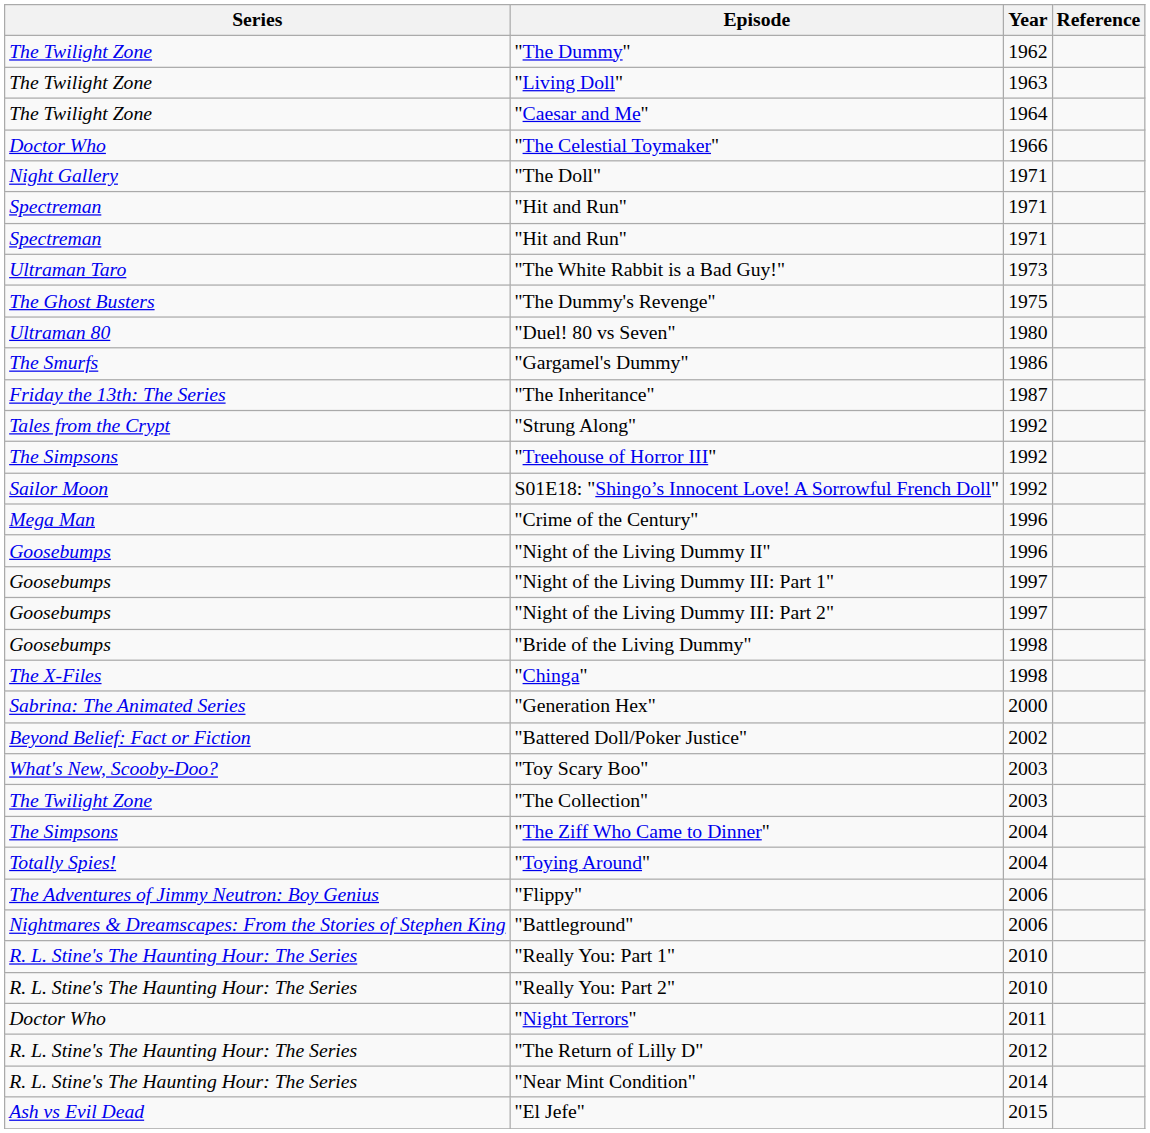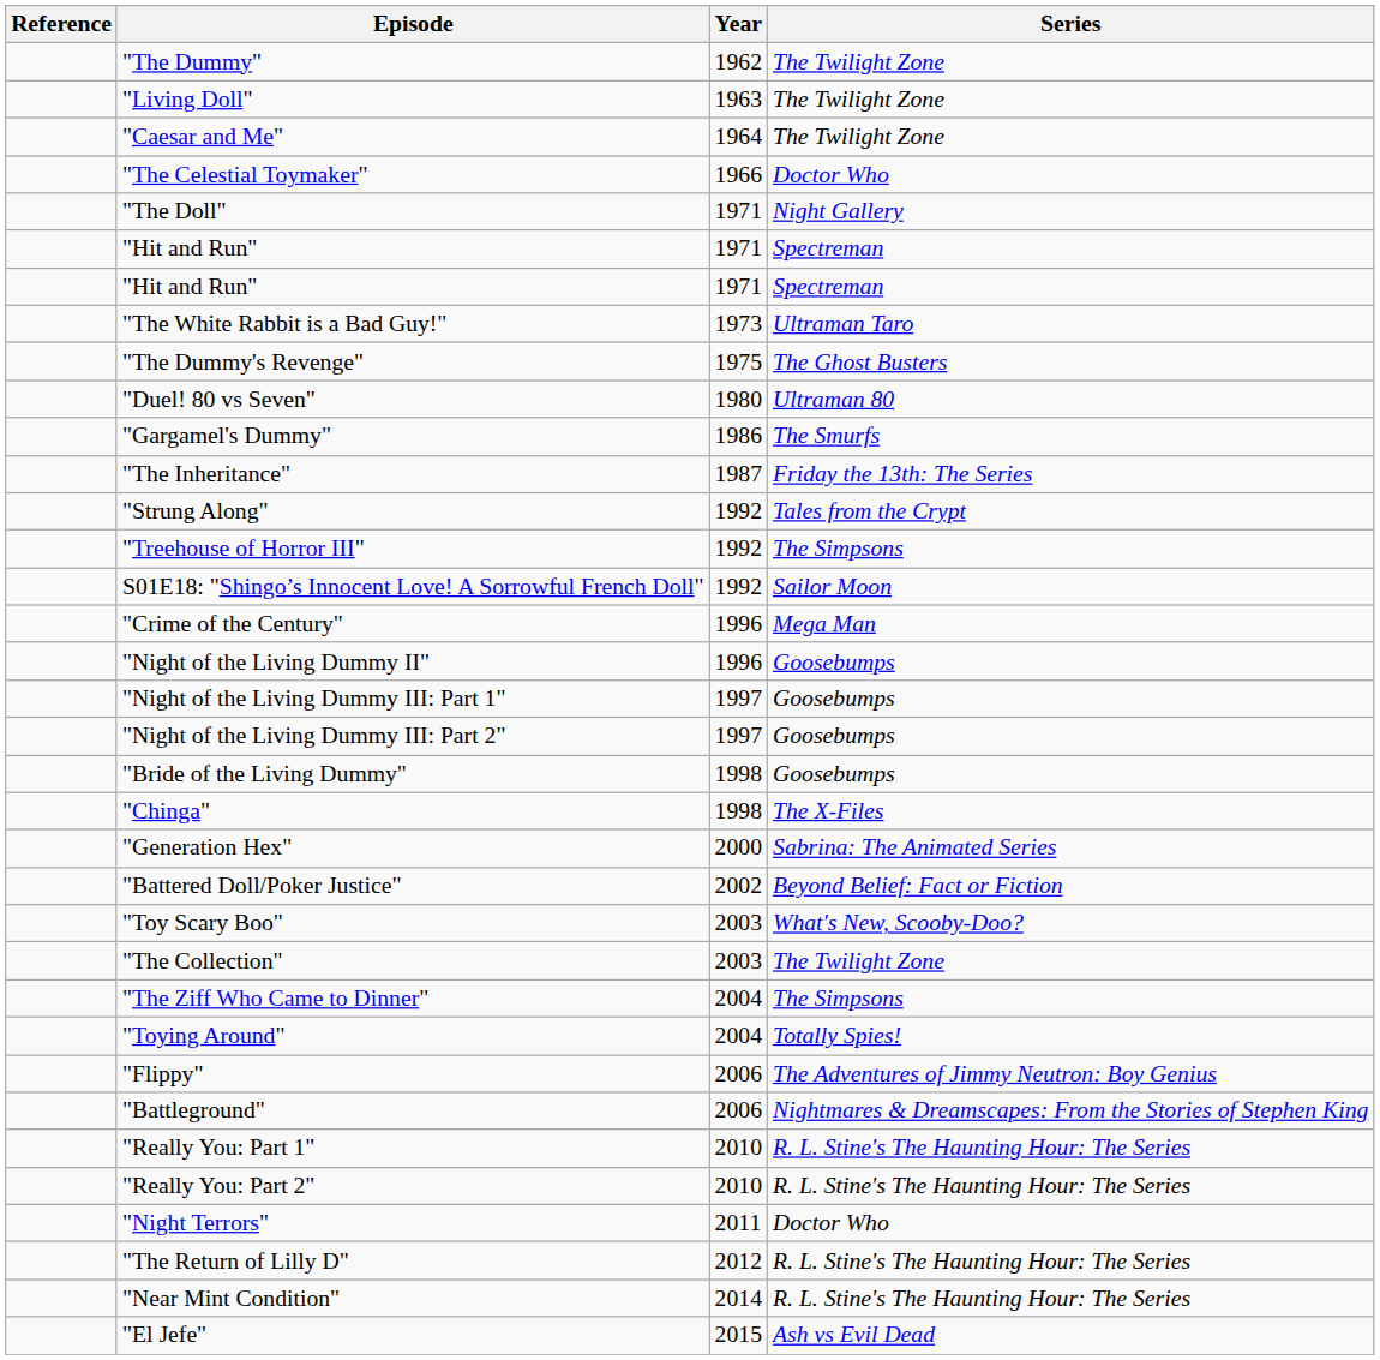 <table class="wikitable sortable" border="1">
 <tr>
-<th scope="col">Series</th>
+<th scope="col" class="unsortable">Reference</th>
 <th scope="col">Episode</th>
 <th scope="col">Year</th>
-<th scope="col" class="unsortable">Reference</th>
+<th scope="col">Series</th>
 </tr>
 <tr>
-<td><em><a href='#'>The Twilight Zone</a></em></td>
+<td></td>
 <td>"<a href='#'>The Dummy</a>"</td>
 <td>1962</td>
-<td></td>
+<td><em><a href='#'>The Twilight Zone</a></em></td>
 </tr>
 <tr>
-<td><em>The Twilight Zone</em></td>
+<td></td>
 <td>"<a href='#'>Living Doll</a>"</td>
 <td>1963</td>
-<td></td>
+<td><em>The Twilight Zone</em></td>
 </tr>
 <tr>
-<td><em>The Twilight Zone</em></td>
+<td></td>
 <td>"<a href='#'>Caesar and Me</a>"</td>
 <td>1964</td>
-<td></td>
+<td><em>The Twilight Zone</em></td>
 </tr>
 <tr>
-<td><em><a href='#'>Doctor Who</a></em></td>
+<td></td>
 <td>"<a href='#'>The Celestial Toymaker</a>"</td>
 <td>1966</td>
-<td></td>
+<td><em><a href='#'>Doctor Who</a></em></td>
 </tr>
 <tr>
-<td><em><a href='#'>Night Gallery</a></em></td>
+<td></td>
 <td>"The Doll"</td>
 <td>1971</td>
-<td></td>
+<td><em><a href='#'>Night Gallery</a></em></td>
 </tr>
 <tr>
-<td><em><a href='#'>Spectreman</a></em></td>
+<td></td>
 <td>"Hit and Run"</td>
 <td>1971</td>
-<td></td>
+<td><em><a href='#'>Spectreman</a></em></td>
 </tr>
 <tr>
-<td><em><a href='#'>Spectreman</a></em></td>
+<td></td>
 <td>"Hit and Run"</td>
 <td>1971</td>
-<td></td>
+<td><em><a href='#'>Spectreman</a></em></td>
 </tr>
 <tr>
-<td><em><a href='#'>Ultraman Taro</a></em></td>
+<td></td>
 <td>"The White Rabbit is a Bad Guy!"</td>
 <td>1973</td>
-<td></td>
+<td><em><a href='#'>Ultraman Taro</a></em></td>
 </tr>
 <tr>
-<td><em><a href='#'>The Ghost Busters</a></em></td>
+<td></td>
 <td>"The Dummy's Revenge"</td>
 <td>1975</td>
-<td></td>
+<td><em><a href='#'>The Ghost Busters</a></em></td>
 </tr>
 <tr>
-<td><em><a href='#'>Ultraman 80</a></em></td>
+<td></td>
 <td>"Duel! 80 vs Seven"</td>
 <td>1980</td>
-<td></td>
+<td><em><a href='#'>Ultraman 80</a></em></td>
 </tr>
 <tr>
-<td><em><a href='#'>The Smurfs</a></em></td>
+<td></td>
 <td>"Gargamel's Dummy"</td>
 <td>1986</td>
-<td></td>
+<td><em><a href='#'>The Smurfs</a></em></td>
 </tr>
 <tr>
-<td><em> <a href='#'>Friday the 13th: The Series </a></em></td>
+<td></td>
 <td>"The Inheritance"</td>
 <td>1987</td>
-<td></td>
+<td><em> <a href='#'>Friday the 13th: The Series </a></em></td>
 </tr>
 <tr>
-<td><em><a href='#'>Tales from the Crypt</a></em></td>
+<td></td>
 <td>"Strung Along"</td>
 <td>1992</td>
-<td></td>
+<td><em><a href='#'>Tales from the Crypt</a></em></td>
 </tr>
 <tr>
-<td><em><a href='#'>The Simpsons</a></em></td>
+<td></td>
 <td>"<a href='#'>Treehouse of Horror III</a>"</td>
 <td>1992</td>
-<td></td>
+<td><em><a href='#'>The Simpsons</a></em></td>
 </tr>
 <tr>
-<td><em><a href='#'>Sailor Moon</a></em></td>
+<td></td>
 <td>S01E18: "<a href='#'>Shingo’s Innocent Love! A Sorrowful French Doll</a>"</td>
 <td>1992</td>
-<td></td>
+<td><em><a href='#'>Sailor Moon</a></em></td>
 </tr>
 <tr>
-<td><em><a href='#'>Mega Man</a></em></td>
+<td></td>
 <td>"Crime of the Century"</td>
 <td>1996</td>
-<td></td>
+<td><em><a href='#'>Mega Man</a></em></td>
 </tr>
 <tr>
-<td><em><a href='#'>Goosebumps</a></em></td>
+<td></td>
 <td>"Night of the Living Dummy II"</td>
 <td>1996</td>
-<td></td>
+<td><em><a href='#'>Goosebumps</a></em></td>
 </tr>
 <tr>
-<td><em>Goosebumps</em></td>
+<td></td>
 <td>"Night of the Living Dummy III: Part 1"</td>
 <td>1997</td>
-<td></td>
+<td><em>Goosebumps</em></td>
 </tr>
 <tr>
-<td><em>Goosebumps</em></td>
+<td></td>
 <td>"Night of the Living Dummy III: Part 2"</td>
 <td>1997</td>
-<td></td>
+<td><em>Goosebumps</em></td>
 </tr>
 <tr>
-<td><em>Goosebumps</em></td>
+<td></td>
 <td>"Bride of the Living Dummy"</td>
 <td>1998</td>
-<td></td>
+<td><em>Goosebumps</em></td>
 </tr>
 <tr>
-<td><em><a href='#'>The X-Files</a></em></td>
+<td></td>
 <td>"<a href='#'>Chinga</a>"</td>
 <td>1998</td>
-<td></td>
+<td><em><a href='#'>The X-Files</a></em></td>
 </tr>
 <tr>
-<td><em><a href='#'>Sabrina: The Animated Series</a></em></td>
+<td></td>
 <td>"Generation Hex"</td>
 <td>2000</td>
-<td></td>
+<td><em><a href='#'>Sabrina: The Animated Series</a></em></td>
 </tr>
 <tr>
-<td><em><a href='#'>Beyond Belief: Fact or Fiction</a></em></td>
+<td></td>
 <td>"Battered Doll/Poker Justice"</td>
 <td>2002</td>
-<td></td>
+<td><em><a href='#'>Beyond Belief: Fact or Fiction</a></em></td>
 </tr>
 <tr>
-<td><em><a href='#'>What's New, Scooby-Doo?</a></em></td>
+<td></td>
 <td>"Toy Scary Boo"</td>
 <td>2003</td>
-<td></td>
+<td><em><a href='#'>What's New, Scooby-Doo?</a></em></td>
 </tr>
 <tr>
-<td><em><a href='#'>The Twilight Zone</a></em></td>
+<td></td>
 <td>"The Collection"</td>
 <td>2003</td>
-<td></td>
+<td><em><a href='#'>The Twilight Zone</a></em></td>
 </tr>
 <tr>
-<td><em><a href='#'>The Simpsons</a></em></td>
+<td></td>
 <td>"<a href='#'>The Ziff Who Came to Dinner</a>"</td>
 <td>2004</td>
-<td></td>
+<td><em><a href='#'>The Simpsons</a></em></td>
 </tr>
 <tr>
-<td><em><a href='#'>Totally Spies!</a></em></td>
+<td></td>
 <td>"<a href='#'>Toying Around</a>"</td>
 <td>2004</td>
-<td></td>
+<td><em><a href='#'>Totally Spies!</a></em></td>
 </tr>
 <tr>
-<td><em><a href='#'>The Adventures of Jimmy Neutron: Boy Genius</a></em></td>
+<td></td>
 <td>"Flippy"</td>
 <td>2006</td>
-<td></td>
+<td><em><a href='#'>The Adventures of Jimmy Neutron: Boy Genius</a></em></td>
 </tr>
 <tr>
-<td><em><a href='#'>Nightmares & Dreamscapes: From the Stories of Stephen King</a></em></td>
+<td></td>
 <td>"Battleground"</td>
 <td>2006</td>
-<td></td>
+<td><em><a href='#'>Nightmares & Dreamscapes: From the Stories of Stephen King</a></em></td>
 </tr>
 <tr>
-<td><em><a href='#'>R. L. Stine's The Haunting Hour: The Series</a></em></td>
+<td></td>
 <td>"Really You: Part 1"</td>
 <td>2010</td>
-<td></td>
+<td><em><a href='#'>R. L. Stine's The Haunting Hour: The Series</a></em></td>
 </tr>
 <tr>
-<td><em>R. L. Stine's The Haunting Hour: The Series</em></td>
+<td></td>
 <td>"Really You: Part 2"</td>
 <td>2010</td>
-<td></td>
+<td><em>R. L. Stine's The Haunting Hour: The Series</em></td>
 </tr>
 <tr>
-<td><em>Doctor Who</em></td>
+<td></td>
 <td>"<a href='#'>Night Terrors</a>"</td>
 <td>2011</td>
-<td></td>
+<td><em>Doctor Who</em></td>
 </tr>
 <tr>
-<td><em>R. L. Stine's The Haunting Hour: The Series</em></td>
+<td></td>
 <td>"The Return of Lilly D"</td>
 <td>2012</td>
-<td></td>
+<td><em>R. L. Stine's The Haunting Hour: The Series</em></td>
 </tr>
 <tr>
-<td><em>R. L. Stine's The Haunting Hour: The Series</em></td>
+<td></td>
 <td>"Near Mint Condition"</td>
 <td>2014</td>
-<td></td>
+<td><em>R. L. Stine's The Haunting Hour: The Series</em></td>
 </tr>
 <tr>
-<td><em><a href='#'>Ash vs Evil Dead</a></em></td>
+<td></td>
 <td>"El Jefe"</td>
 <td>2015</td>
-<td></td>
+<td><em><a href='#'>Ash vs Evil Dead</a></em></td>
 </tr>
 </table>
